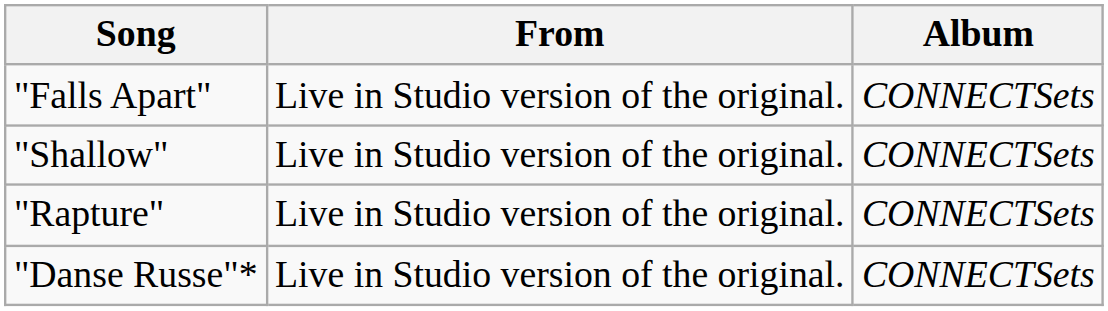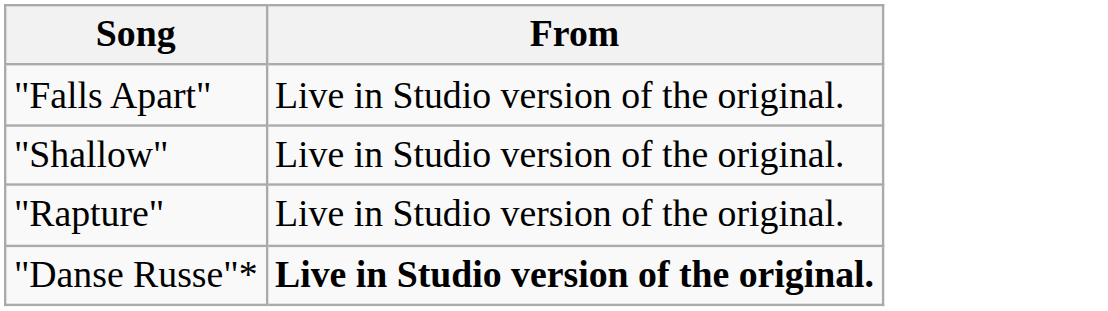 <table class="wikitable">
 <tr>
 <th>Song</th>
 <th>From</th>
-<th>Album</th>
 </tr>
 <tr>
 <td>"Falls Apart"</td>
 <td>Live in Studio version of the original.</td>
-<td><em>CONNECTSets</em></td>
 </tr>
 <tr>
 <td>"Shallow"</td>
 <td>Live in Studio version of the original.</td>
-<td><em>CONNECTSets</em></td>
 </tr>
 <tr>
 <td>"Rapture"</td>
 <td>Live in Studio version of the original.</td>
-<td><em>CONNECTSets</em></td>
 </tr>
 <tr>
 <td>"Danse Russe"*</td>
-<td>Live in Studio version of the original.</td>
-<td><em>CONNECTSets</em></td>
+<td><strong>Live in Studio version of the original.</strong></td>
 </tr>
 </table>
